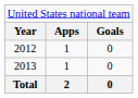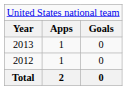 <table class="wikitable" style="text-align:center">
 <tr>
 <td colspan="3"><a href='#'>United States national team</a></td>
 </tr>
 <tr>
 <th>Year</th>
 <th>Apps</th>
 <th>Goals</th>
 </tr>
 <tr>
-<td>2012</td>
+<td>2013</td>
 <td>1</td>
 <td>0</td>
 </tr>
 <tr>
-<td>2013</td>
+<td>2012</td>
 <td>1</td>
 <td>0</td>
 </tr>
 <tr>
 <th>Total</th>
 <th>2</th>
 <th>0</th>
 </tr>
 </table>
